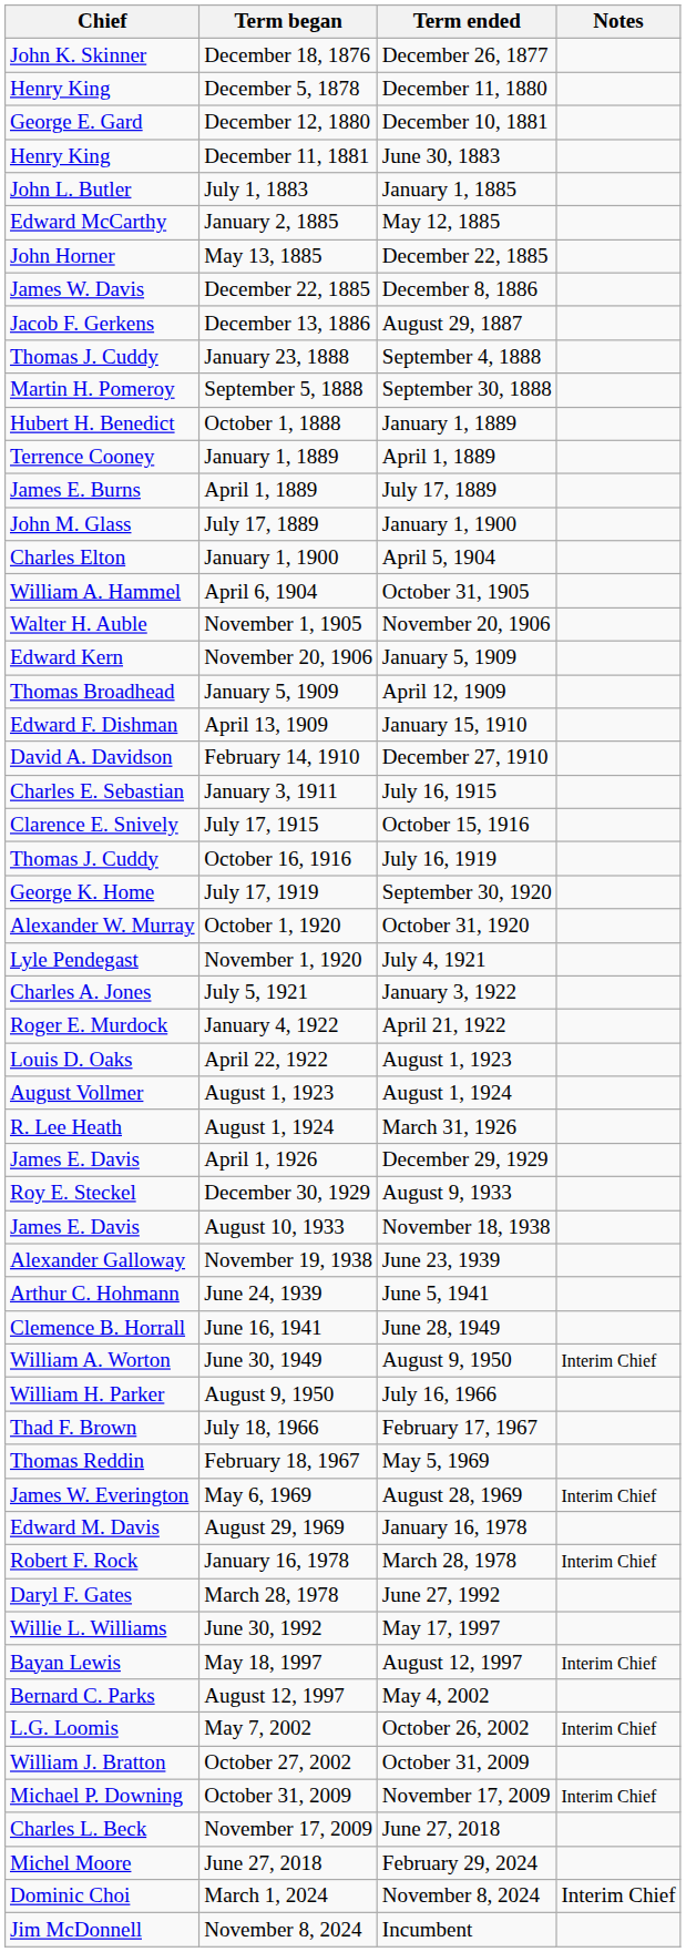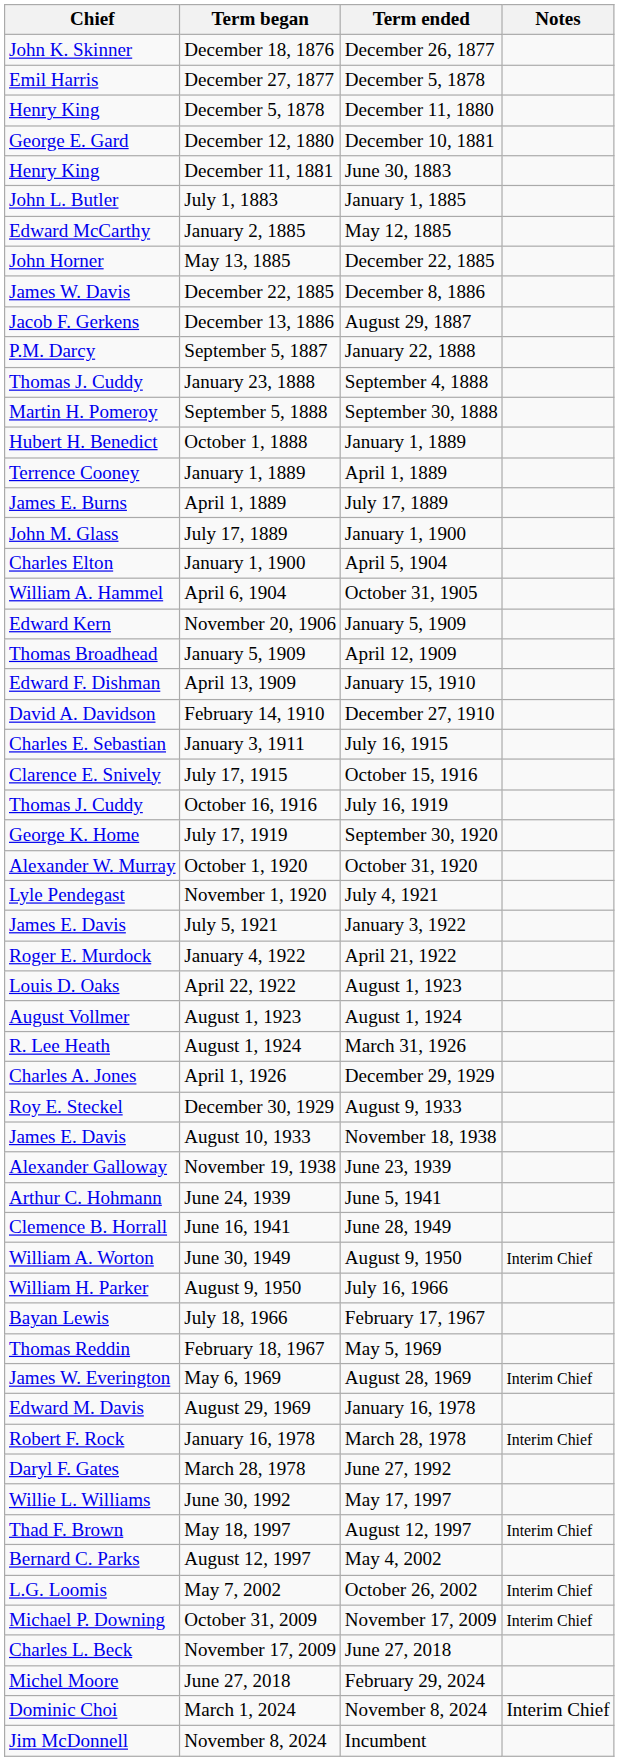 <table class="wikitable">
 <tr>
 <th>Chief</th>
 <th>Term began</th>
 <th>Term ended</th>
 <th>Notes</th>
 </tr>
 <tr>
 <td><a href='#'>John K. Skinner</a></td>
 <td>December 18, 1876</td>
 <td>December 26, 1877</td>
+<td></td>
+</tr>
+<tr>
+<td><a href='#'>Emil Harris</a></td>
+<td>December 27, 1877</td>
+<td>December 5, 1878</td>
 <td></td>
 </tr>
 <tr>
 <td><a href='#'>Henry King</a></td>
 <td>December 5, 1878</td>
 <td>December 11, 1880</td>
 <td></td>
 </tr>
 <tr>
 <td><a href='#'>George E. Gard</a></td>
 <td>December 12, 1880</td>
 <td>December 10, 1881</td>
 <td></td>
 </tr>
 <tr>
 <td><a href='#'>Henry King</a></td>
 <td>December 11, 1881</td>
 <td>June 30, 1883</td>
 <td></td>
 </tr>
 <tr>
 <td><a href='#'>John L. Butler</a></td>
 <td>July 1, 1883</td>
 <td>January 1, 1885</td>
 <td></td>
 </tr>
 <tr>
 <td><a href='#'>Edward McCarthy</a></td>
 <td>January 2, 1885</td>
 <td>May 12, 1885</td>
 <td></td>
 </tr>
 <tr>
 <td><a href='#'>John Horner</a></td>
 <td>May 13, 1885</td>
 <td>December 22, 1885</td>
 <td></td>
 </tr>
 <tr>
 <td><a href='#'>James W. Davis</a></td>
 <td>December 22, 1885</td>
 <td>December 8, 1886</td>
 <td></td>
 </tr>
 <tr>
 <td><a href='#'>Jacob F. Gerkens</a></td>
 <td>December 13, 1886</td>
 <td>August 29, 1887</td>
 <td></td>
 </tr>
 <tr>
+<td><a href='#'>P.M. Darcy</a></td>
+<td>September 5, 1887</td>
+<td>January 22, 1888</td>
+<td></td>
+</tr>
+<tr>
 <td><a href='#'>Thomas J. Cuddy</a></td>
 <td>January 23, 1888</td>
 <td>September 4, 1888</td>
 <td></td>
 </tr>
 <tr>
 <td><a href='#'>Martin H. Pomeroy</a></td>
 <td>September 5, 1888</td>
 <td>September 30, 1888</td>
 <td></td>
 </tr>
 <tr>
 <td><a href='#'>Hubert H. Benedict</a></td>
 <td>October 1, 1888</td>
 <td>January 1, 1889</td>
 <td></td>
 </tr>
 <tr>
 <td><a href='#'>Terrence Cooney</a></td>
 <td>January 1, 1889</td>
 <td>April 1, 1889</td>
 <td></td>
 </tr>
 <tr>
 <td><a href='#'>James E. Burns</a></td>
 <td>April 1, 1889</td>
 <td>July 17, 1889</td>
 <td></td>
 </tr>
 <tr>
 <td><a href='#'>John M. Glass</a></td>
 <td>July 17, 1889</td>
 <td>January 1, 1900</td>
 <td></td>
 </tr>
 <tr>
 <td><a href='#'>Charles Elton</a></td>
 <td>January 1, 1900</td>
 <td>April 5, 1904</td>
 <td></td>
 </tr>
 <tr>
 <td><a href='#'>William A. Hammel</a></td>
 <td>April 6, 1904</td>
 <td>October 31, 1905</td>
-<td></td>
-</tr>
-<tr>
-<td><a href='#'>Walter H. Auble</a></td>
-<td>November 1, 1905</td>
-<td>November 20, 1906</td>
 <td></td>
 </tr>
 <tr>
 <td><a href='#'>Edward Kern</a></td>
 <td>November 20, 1906</td>
 <td>January 5, 1909</td>
 <td></td>
 </tr>
 <tr>
 <td><a href='#'>Thomas Broadhead</a></td>
 <td>January 5, 1909</td>
 <td>April 12, 1909</td>
 <td></td>
 </tr>
 <tr>
 <td><a href='#'>Edward F. Dishman</a></td>
 <td>April 13, 1909</td>
 <td>January 15, 1910</td>
 <td></td>
 </tr>
 <tr>
 <td><a href='#'>David A. Davidson</a></td>
 <td>February 14, 1910</td>
 <td>December 27, 1910</td>
 <td></td>
 </tr>
 <tr>
 <td><a href='#'>Charles E. Sebastian</a></td>
 <td>January 3, 1911</td>
 <td>July 16, 1915</td>
 <td></td>
 </tr>
 <tr>
 <td><a href='#'>Clarence E. Snively</a></td>
 <td>July 17, 1915</td>
 <td>October 15, 1916</td>
 <td></td>
 </tr>
 <tr>
 <td><a href='#'>Thomas J. Cuddy</a></td>
 <td>October 16, 1916</td>
 <td>July 16, 1919</td>
 <td></td>
 </tr>
 <tr>
 <td><a href='#'>George K. Home</a></td>
 <td>July 17, 1919</td>
 <td>September 30, 1920</td>
 <td></td>
 </tr>
 <tr>
 <td><a href='#'>Alexander W. Murray</a></td>
 <td>October 1, 1920</td>
 <td>October 31, 1920</td>
 <td></td>
 </tr>
 <tr>
 <td><a href='#'>Lyle Pendegast</a></td>
 <td>November 1, 1920</td>
 <td>July 4, 1921</td>
 <td></td>
 </tr>
 <tr>
-<td><a href='#'>Charles A. Jones</a></td>
+<td><a href='#'>James E. Davis</a></td>
 <td>July 5, 1921</td>
 <td>January 3, 1922</td>
 <td></td>
 </tr>
 <tr>
 <td><a href='#'>Roger E. Murdock</a></td>
 <td>January 4, 1922</td>
 <td>April 21, 1922</td>
 <td></td>
 </tr>
 <tr>
 <td><a href='#'>Louis D. Oaks</a></td>
 <td>April 22, 1922</td>
 <td>August 1, 1923</td>
 <td></td>
 </tr>
 <tr>
 <td><a href='#'>August Vollmer</a></td>
 <td>August 1, 1923</td>
 <td>August 1, 1924</td>
 <td></td>
 </tr>
 <tr>
 <td><a href='#'>R. Lee Heath</a></td>
 <td>August 1, 1924</td>
 <td>March 31, 1926</td>
 <td></td>
 </tr>
 <tr>
-<td><a href='#'>James E. Davis</a></td>
+<td><a href='#'>Charles A. Jones</a></td>
 <td>April 1, 1926</td>
 <td>December 29, 1929</td>
 <td></td>
 </tr>
 <tr>
 <td><a href='#'>Roy E. Steckel</a></td>
 <td>December 30, 1929</td>
 <td>August 9, 1933</td>
 <td></td>
 </tr>
 <tr>
 <td><a href='#'>James E. Davis</a></td>
 <td>August 10, 1933</td>
 <td>November 18, 1938</td>
 <td></td>
 </tr>
 <tr>
 <td><a href='#'>Alexander Galloway</a></td>
 <td>November 19, 1938</td>
 <td>June 23, 1939</td>
 <td></td>
 </tr>
 <tr>
 <td><a href='#'>Arthur C. Hohmann</a></td>
 <td>June 24, 1939</td>
 <td>June 5, 1941</td>
 <td></td>
 </tr>
 <tr>
 <td><a href='#'>Clemence B. Horrall</a></td>
 <td>June 16, 1941</td>
 <td>June 28, 1949</td>
 <td></td>
 </tr>
 <tr>
 <td><a href='#'>William A. Worton</a></td>
 <td>June 30, 1949</td>
 <td>August 9, 1950</td>
 <td> <small>Interim Chief</small></td>
 </tr>
 <tr>
 <td><a href='#'>William H. Parker</a></td>
 <td>August 9, 1950</td>
 <td>July 16, 1966</td>
 <td></td>
 </tr>
 <tr>
-<td><a href='#'>Thad F. Brown</a></td>
+<td><a href='#'>Bayan Lewis</a></td>
 <td>July 18, 1966</td>
 <td>February 17, 1967</td>
 <td></td>
 </tr>
 <tr>
 <td><a href='#'>Thomas Reddin</a></td>
 <td>February 18, 1967</td>
 <td>May 5, 1969</td>
 <td></td>
 </tr>
 <tr>
 <td><a href='#'>James W. Everington</a></td>
 <td>May 6, 1969</td>
 <td>August 28, 1969</td>
 <td> <small>Interim Chief</small></td>
 </tr>
 <tr>
 <td><a href='#'>Edward M. Davis</a></td>
 <td>August 29, 1969</td>
 <td>January 16, 1978</td>
 <td></td>
 </tr>
 <tr>
 <td><a href='#'>Robert F. Rock</a></td>
 <td>January 16, 1978</td>
 <td>March 28, 1978</td>
 <td> <small>Interim Chief</small></td>
 </tr>
 <tr>
 <td><a href='#'>Daryl F. Gates</a></td>
 <td>March 28, 1978</td>
 <td>June 27, 1992</td>
 <td></td>
 </tr>
 <tr>
 <td><a href='#'>Willie L. Williams</a></td>
 <td>June 30, 1992</td>
 <td>May 17, 1997</td>
 <td></td>
 </tr>
 <tr>
-<td><a href='#'>Bayan Lewis</a></td>
+<td><a href='#'>Thad F. Brown</a></td>
 <td>May 18, 1997</td>
 <td>August 12, 1997</td>
 <td> <small>Interim Chief</small></td>
 </tr>
 <tr>
 <td><a href='#'>Bernard C. Parks</a></td>
 <td>August 12, 1997</td>
 <td>May 4, 2002</td>
 <td></td>
 </tr>
 <tr>
 <td><a href='#'>L.G. Loomis</a></td>
 <td>May 7, 2002</td>
 <td>October 26, 2002</td>
 <td> <small>Interim Chief</small></td>
-</tr>
-<tr>
-<td><a href='#'>William J. Bratton</a></td>
-<td>October 27, 2002</td>
-<td>October 31, 2009</td>
-<td></td>
 </tr>
 <tr>
 <td><a href='#'>Michael P. Downing</a></td>
 <td>October 31, 2009</td>
 <td>November 17, 2009</td>
 <td> <small>Interim Chief</small></td>
 </tr>
 <tr>
 <td><a href='#'>Charles L. Beck</a></td>
 <td>November 17, 2009</td>
 <td>June 27, 2018</td>
 <td></td>
 </tr>
 <tr>
 <td><a href='#'>Michel Moore</a></td>
 <td>June 27, 2018</td>
 <td>February 29, 2024</td>
 <td></td>
 </tr>
 <tr>
 <td><a href='#'>Dominic Choi</a></td>
 <td>March 1, 2024</td>
 <td>November 8, 2024</td>
 <td> Interim Chief</td>
 </tr>
 <tr>
 <td><a href='#'>Jim McDonnell</a></td>
 <td>November 8, 2024</td>
 <td>Incumbent</td>
 <td></td>
 </tr>
 </table>
